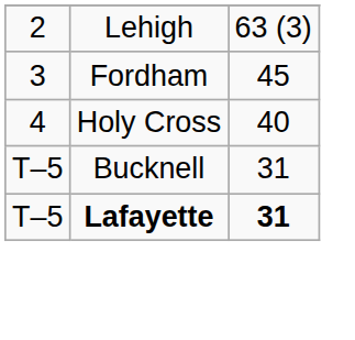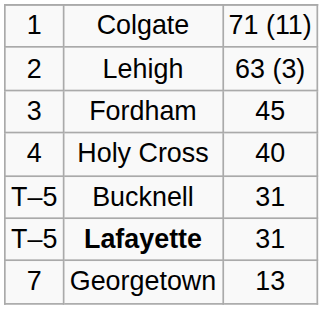 <table class="wikitable">
 <tr align="center">
+</tr>
+<tr align="center">
+<td>1</td>
+<td>Colgate</td>
+<td>71 (11)</td>
 </tr>
 <tr align="center">
 <td>2</td>
 <td>Lehigh</td>
 <td>63 (3)</td>
 </tr>
 <tr align="center">
 <td>3</td>
 <td>Fordham</td>
 <td>45</td>
 </tr>
 <tr align="center">
 <td>4</td>
 <td>Holy Cross</td>
 <td>40</td>
 </tr>
 <tr align="center">
 <td>T–5</td>
 <td>Bucknell</td>
 <td>31</td>
 </tr>
 <tr align="center">
 <td>T–5</td>
 <td><strong>Lafayette</strong></td>
-<td><strong>31</strong></td>
+<td>31</td>
+</tr>
+<tr align="center">
+<td>7</td>
+<td>Georgetown</td>
+<td>13</td>
 </tr>
 </table>
